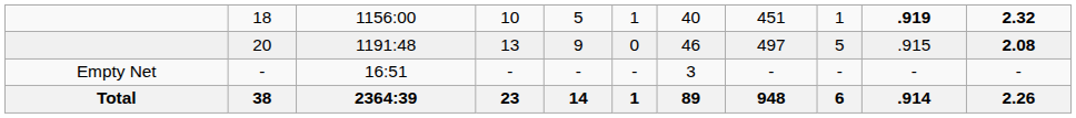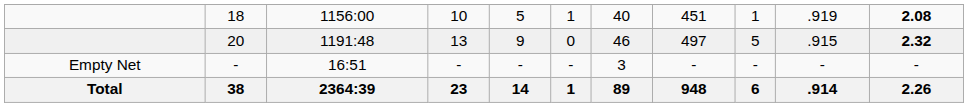 <table class="wikitable sortable" width ="1000">
 <tr align="center">
 </tr>
 <tr align="center" bgcolor="">
 <td></td>
 <td>18</td>
 <td>1156:00</td>
 <td>10</td>
 <td>5</td>
 <td>1</td>
 <td>40</td>
 <td>451</td>
 <td>1</td>
-<td><strong>.919</strong></td>
-<td><strong>2.32</strong></td>
+<td>.919</td>
+<td><strong>2.08</strong></td>
 </tr>
 <tr align="center" bgcolor="f0f0f0">
 <td></td>
 <td>20</td>
 <td>1191:48</td>
 <td>13</td>
 <td>9</td>
 <td>0</td>
 <td>46</td>
 <td>497</td>
 <td>5</td>
 <td>.915</td>
-<td><strong>2.08</strong></td>
+<td><strong>2.32</strong></td>
 </tr>
 <tr align="center" bgcolor="">
 <td>Empty Net</td>
 <td>-</td>
 <td>16:51</td>
 <td>-</td>
 <td>-</td>
 <td>-</td>
 <td>3</td>
 <td>-</td>
 <td>-</td>
 <td>-</td>
 <td>-</td>
 </tr>
 <tr>
 <th>Total</th>
 <th>38</th>
 <th>2364:39</th>
 <th>23</th>
 <th>14</th>
 <th>1</th>
 <th>89</th>
 <th>948</th>
 <th>6</th>
 <th>.914</th>
 <th>2.26</th>
 </tr>
 </table>
